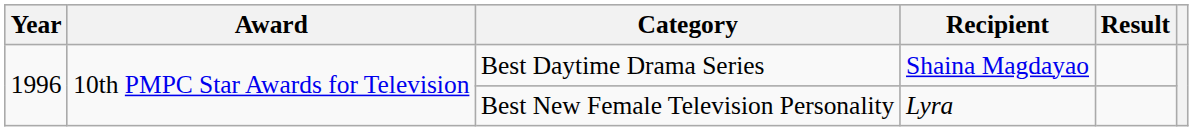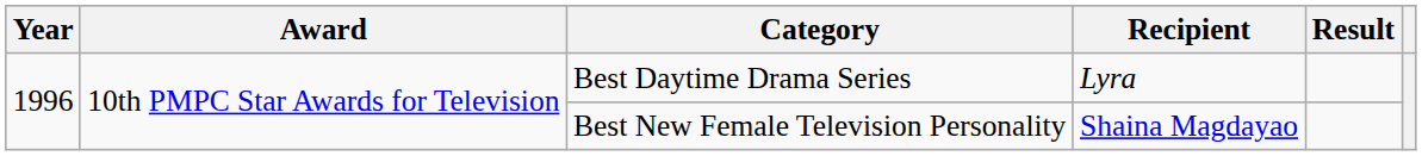 <table class="wikitable">
 <tr>
 <th>Year</th>
 <th>Award</th>
 <th>Category</th>
 <th>Recipient</th>
 <th>Result</th>
 <th></th>
 </tr>
 <tr>
 <td rowspan=2>1996</td>
 <td rowspan=2>10th <a href='#'>PMPC Star Awards for Television</a></td>
 <td>Best Daytime Drama Series</td>
-<td><a href='#'>Shaina Magdayao</a></td>
+<td><em>Lyra</em></td>
 <td></td>
 <th rowspan=2></th>
 </tr>
 <tr>
 <td>Best New Female Television Personality</td>
-<td><em>Lyra</em></td>
+<td><a href='#'>Shaina Magdayao</a></td>
 <td></td>
 </tr>
 </table>
